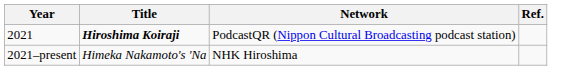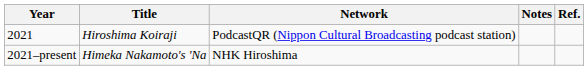 <table class="wikitable">
 <tr>
 <th>Year</th>
 <th>Title</th>
 <th>Network</th>
+<th>Notes</th>
 <th>Ref.</th>
 </tr>
 <tr>
 <td>2021</td>
-<td><strong><em>Hiroshima Koiraji</em></strong></td>
+<td><em>Hiroshima Koiraji</em></td>
 <td>PodcastQR (<a href='#'>Nippon Cultural Broadcasting</a> podcast station)</td>
+<td></td>
 <td></td>
 </tr>
 <tr>
 <td>2021–present</td>
 <td><em>Himeka Nakamoto's 'Na<strong></td>
 <td>NHK Hiroshima</td>
 <td></td>
+<td></td>
 </tr>
 </table>
